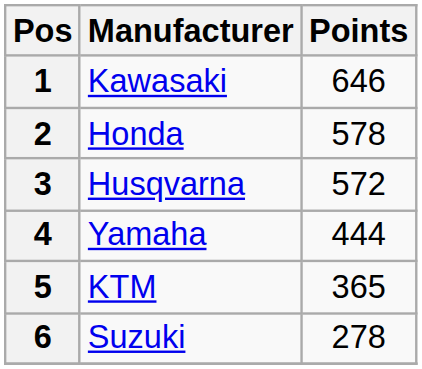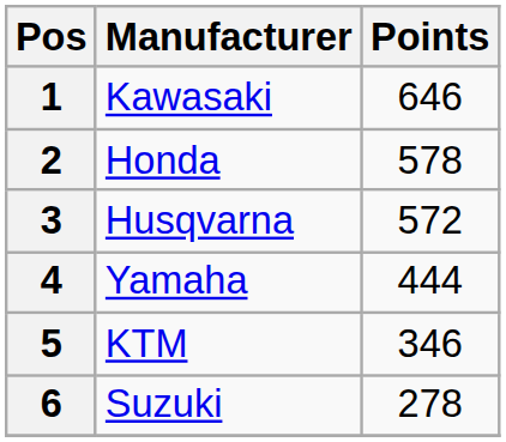 <table class="wikitable" style="font-size: 85%; text-align: center;">
 <tr valign="top">
 <th valign="middle">Pos</th>
 <th valign="middle">Manufacturer</th>
 <th valign="middle">Points</th>
 </tr>
 <tr>
 <th>1</th>
 <td align=left> <a href='#'>Kawasaki</a></td>
 <td>646</td>
 </tr>
 <tr>
 <th>2</th>
 <td align=left> <a href='#'>Honda</a></td>
 <td>578</td>
 </tr>
 <tr>
 <th>3</th>
 <td align=left> <a href='#'>Husqvarna</a></td>
 <td>572</td>
 </tr>
 <tr>
 <th>4</th>
 <td align=left> <a href='#'>Yamaha</a></td>
 <td>444</td>
 </tr>
 <tr>
 <th>5</th>
 <td align=left> <a href='#'>KTM</a></td>
-<td>365</td>
+<td>346</td>
 </tr>
 <tr>
 <th>6</th>
 <td align=left> <a href='#'>Suzuki</a></td>
 <td>278</td>
 </tr>
 <tr>
 </tr>
 </table>
